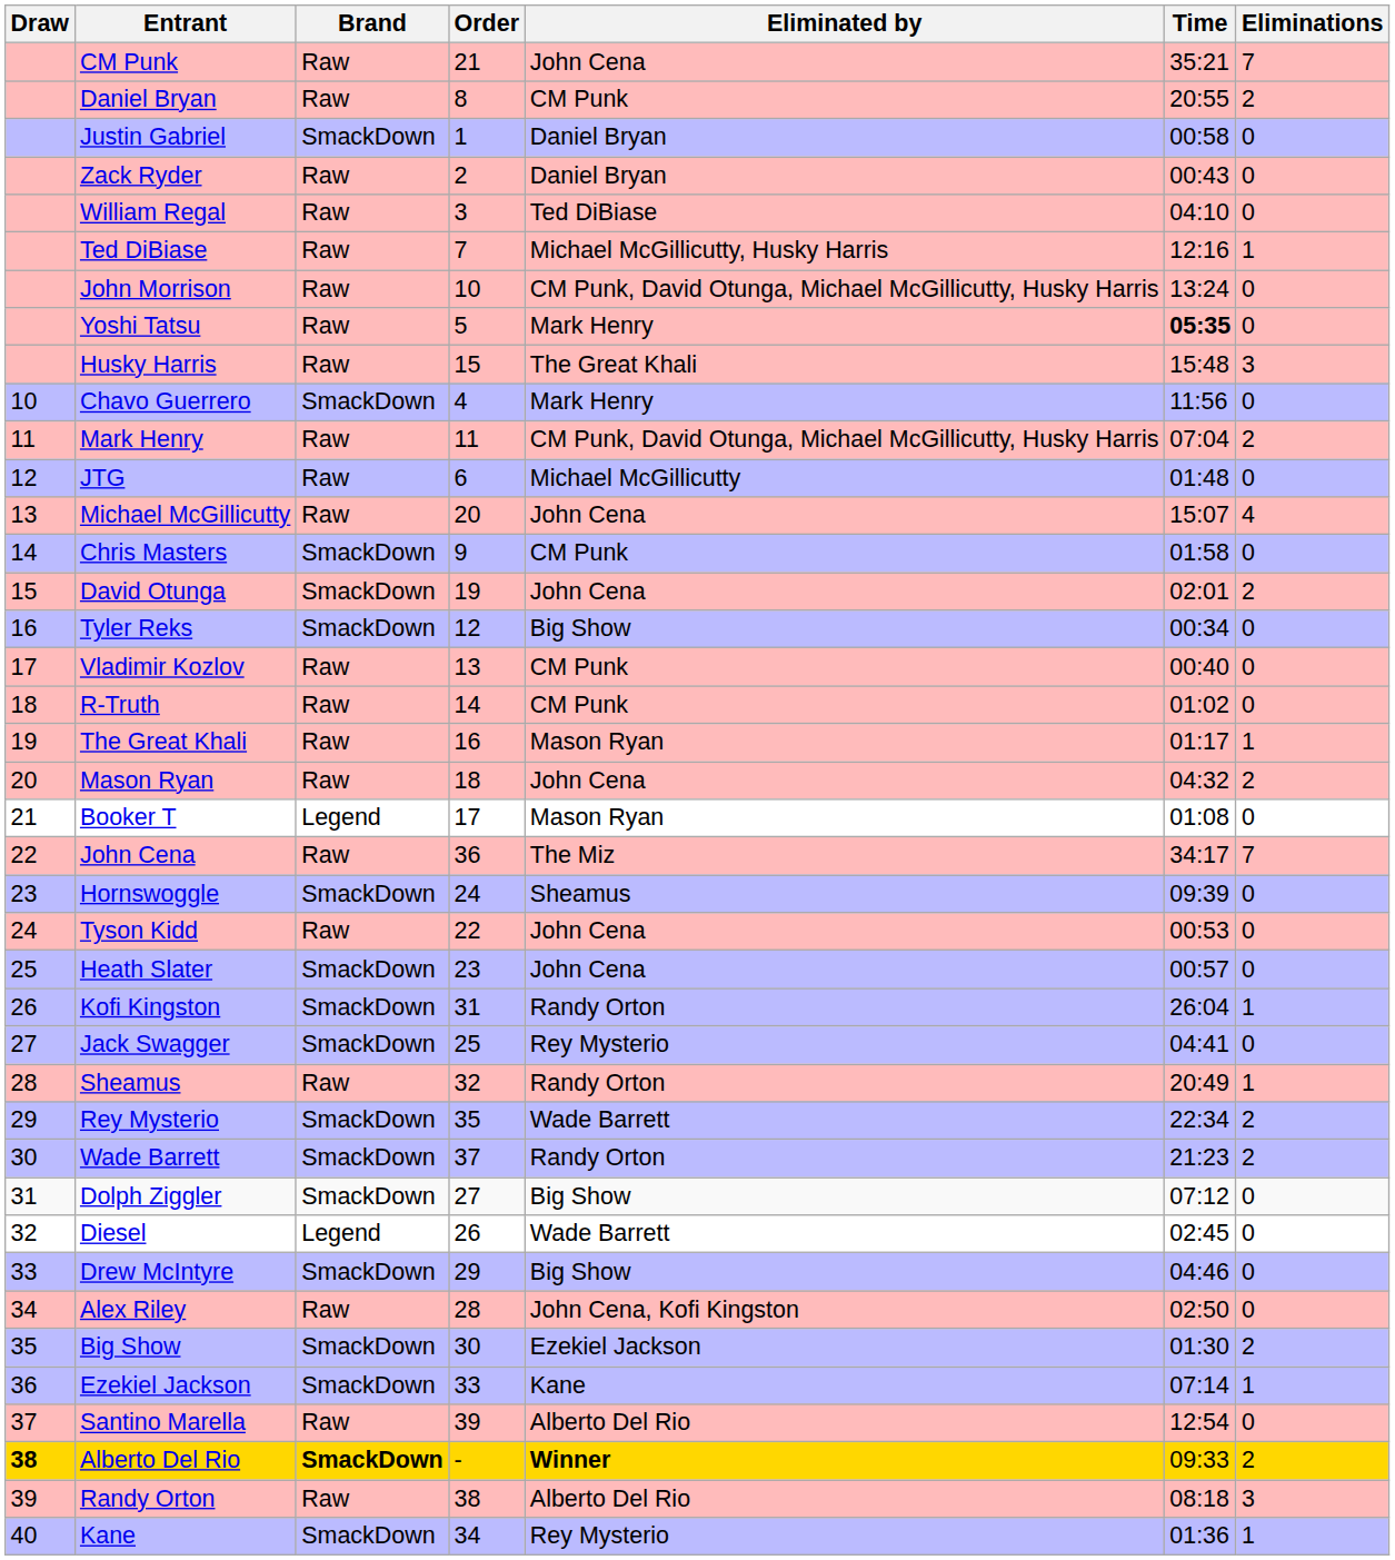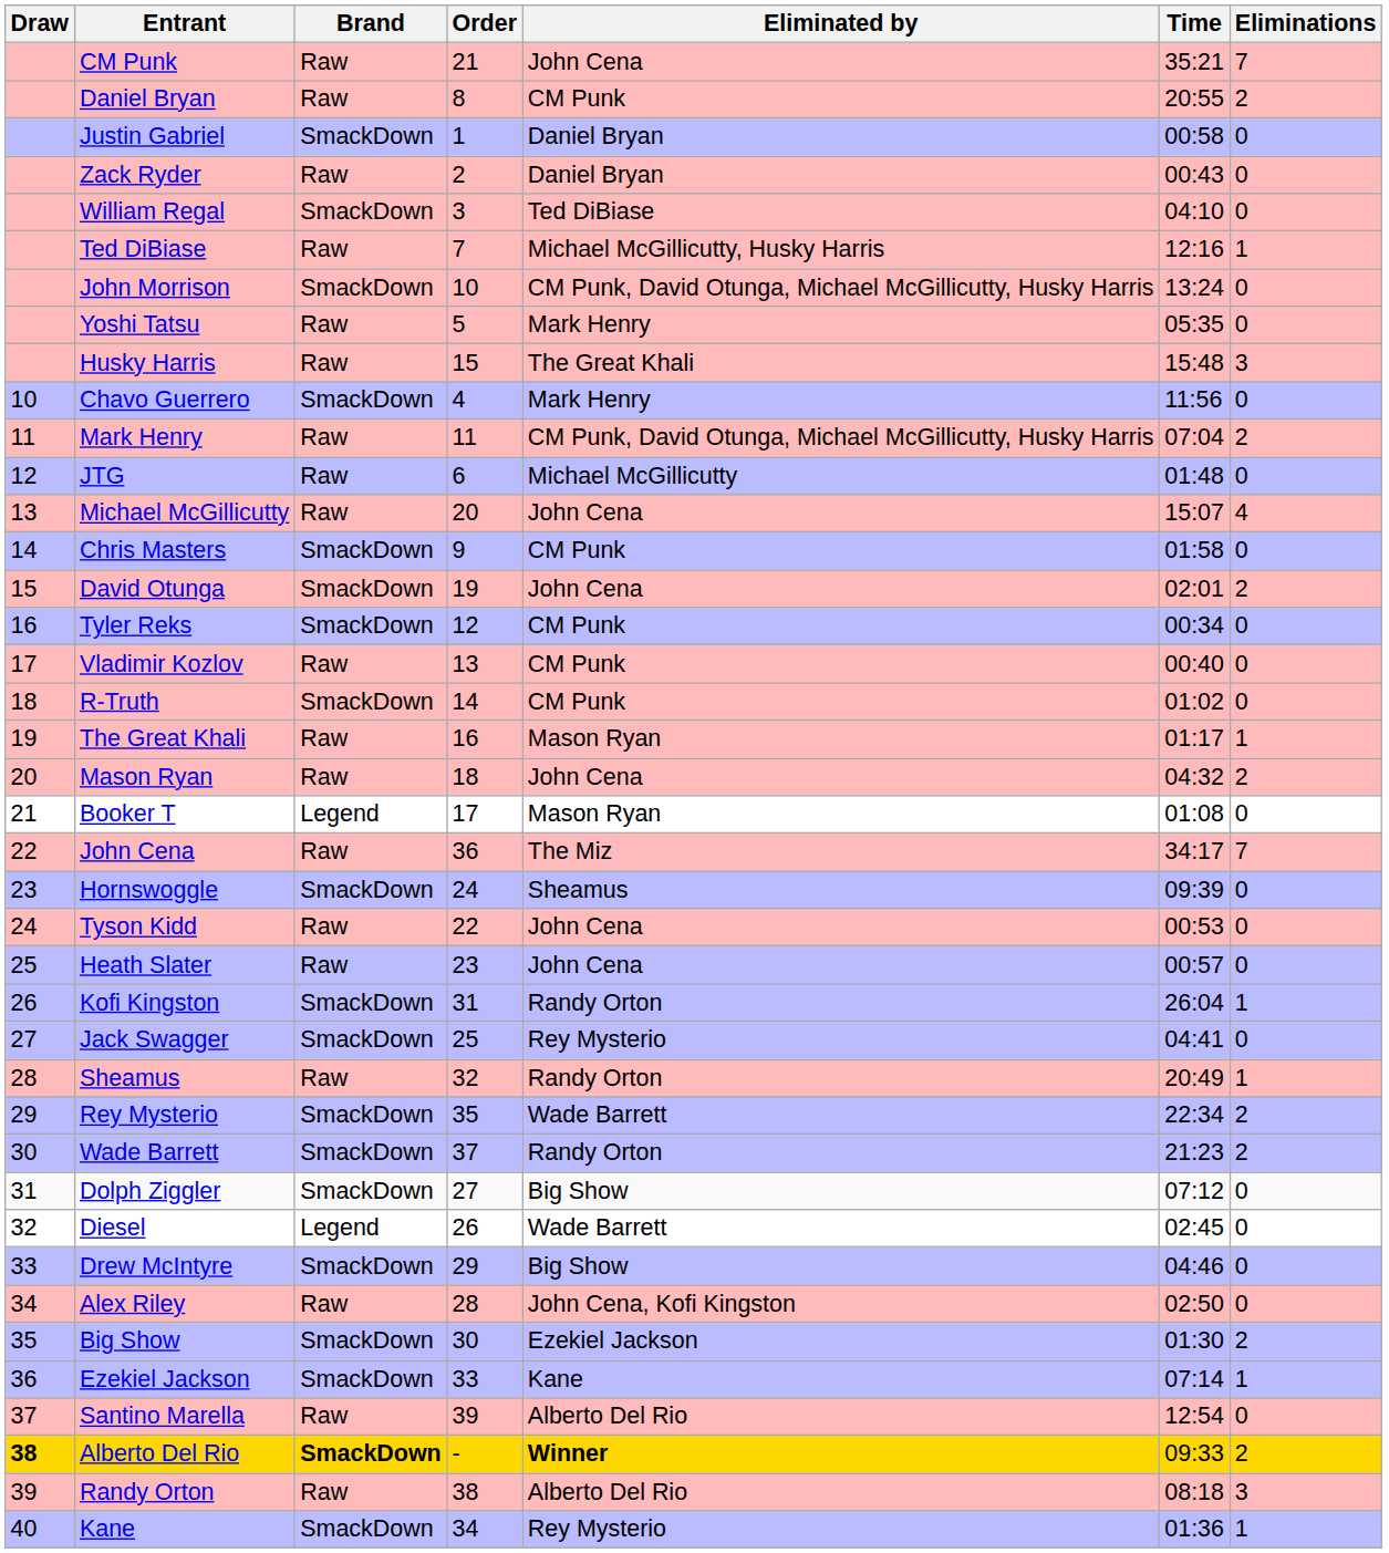 <table class="wikitable sortable">
 <tr>
 <th>Draw</th>
 <th>Entrant</th>
 <th>Brand</th>
 <th>Order</th>
 <th>Eliminated by</th>
 <th>Time</th>
 <th>Eliminations</th>
 </tr>
 <tr style="background: #FBB;">
 <td></td>
 <td><a href='#'>CM Punk</a></td>
 <td>Raw</td>
 <td>21</td>
 <td>John Cena</td>
 <td>35:21</td>
 <td>7</td>
 </tr>
 <tr style="background: #FBB;">
 <td></td>
 <td><a href='#'>Daniel Bryan</a></td>
 <td>Raw</td>
 <td>8</td>
 <td>CM Punk</td>
 <td>20:55</td>
 <td>2</td>
 </tr>
 <tr style="background:#BBF;">
 <td></td>
 <td><a href='#'>Justin Gabriel</a></td>
 <td>SmackDown</td>
 <td>1</td>
 <td>Daniel Bryan</td>
 <td>00:58</td>
 <td>0</td>
 </tr>
 <tr style="background:#FBB;">
 <td></td>
 <td><a href='#'>Zack Ryder</a></td>
 <td>Raw</td>
 <td>2</td>
 <td>Daniel Bryan</td>
 <td>00:43</td>
 <td>0</td>
 </tr>
 <tr style="background: #FBB;">
 <td></td>
 <td><a href='#'>William Regal</a></td>
-<td>Raw</td>
+<td>SmackDown</td>
 <td>3</td>
 <td>Ted DiBiase</td>
 <td>04:10</td>
 <td>0</td>
 </tr>
 <tr style="background: #FBB;">
 <td></td>
 <td><a href='#'>Ted DiBiase</a></td>
 <td>Raw</td>
 <td>7</td>
 <td>Michael McGillicutty, Husky Harris</td>
 <td>12:16</td>
 <td>1</td>
 </tr>
 <tr style="background: #FBB;">
 <td></td>
 <td><a href='#'>John Morrison</a></td>
-<td>Raw</td>
+<td>SmackDown</td>
 <td>10</td>
 <td>CM Punk, David Otunga, Michael McGillicutty, Husky Harris</td>
 <td>13:24</td>
 <td>0</td>
 </tr>
 <tr style="background: #FBB;">
 <td></td>
 <td><a href='#'>Yoshi Tatsu</a></td>
 <td>Raw</td>
 <td>5</td>
 <td>Mark Henry</td>
-<td><strong>05:35</strong></td>
+<td>05:35</td>
 <td>0</td>
 </tr>
 <tr style="background: #FBB;">
 <td></td>
 <td><a href='#'>Husky Harris</a></td>
 <td>Raw</td>
 <td>15</td>
 <td>The Great Khali</td>
 <td>15:48</td>
 <td>3</td>
 </tr>
 <tr style="background:#BBF;">
 <td>10</td>
 <td><a href='#'>Chavo Guerrero</a></td>
 <td>SmackDown</td>
 <td>4</td>
 <td>Mark Henry</td>
 <td>11:56</td>
 <td>0</td>
 </tr>
 <tr style="background: #FBB;">
 <td>11</td>
 <td><a href='#'>Mark Henry</a></td>
 <td>Raw</td>
 <td>11</td>
 <td>CM Punk, David Otunga, Michael McGillicutty, Husky Harris</td>
 <td>07:04</td>
 <td>2</td>
 </tr>
 <tr style="background:#BBF;">
 <td>12</td>
 <td><a href='#'>JTG</a></td>
 <td>Raw</td>
 <td>6</td>
 <td>Michael McGillicutty</td>
 <td>01:48</td>
 <td>0</td>
 </tr>
 <tr style="background: #FBB;">
 <td>13</td>
 <td><a href='#'>Michael McGillicutty</a></td>
 <td>Raw</td>
 <td>20</td>
 <td>John Cena</td>
 <td>15:07</td>
 <td>4</td>
 </tr>
 <tr style="background:#BBF;">
 <td>14</td>
 <td><a href='#'>Chris Masters</a></td>
 <td>SmackDown</td>
 <td>9</td>
 <td>CM Punk</td>
 <td>01:58</td>
 <td>0</td>
 </tr>
 <tr style="background: #FBB;">
 <td>15</td>
 <td><a href='#'>David Otunga</a></td>
 <td>SmackDown</td>
 <td>19</td>
 <td>John Cena</td>
 <td>02:01</td>
 <td>2</td>
 </tr>
 <tr style="background:#BBF;">
 <td>16</td>
 <td><a href='#'>Tyler Reks</a></td>
 <td>SmackDown</td>
 <td>12</td>
-<td>Big Show</td>
+<td>CM Punk</td>
 <td>00:34</td>
 <td>0</td>
 </tr>
 <tr style="background: #FBB;">
 <td>17</td>
 <td><a href='#'>Vladimir Kozlov</a></td>
 <td>Raw</td>
 <td>13</td>
 <td>CM Punk</td>
 <td>00:40</td>
 <td>0</td>
 </tr>
 <tr style="background: #FBB;">
 <td>18</td>
 <td><a href='#'>R-Truth</a></td>
-<td>Raw</td>
+<td>SmackDown</td>
 <td>14</td>
 <td>CM Punk</td>
 <td>01:02</td>
 <td>0</td>
 </tr>
 <tr style="background: #FBB;">
 <td>19</td>
 <td><a href='#'>The Great Khali</a></td>
 <td>Raw</td>
 <td>16</td>
 <td>Mason Ryan</td>
 <td>01:17</td>
 <td>1</td>
 </tr>
 <tr style="background: #FBB;">
 <td>20</td>
 <td><a href='#'>Mason Ryan</a></td>
 <td>Raw</td>
 <td>18</td>
 <td>John Cena</td>
 <td>04:32</td>
 <td>2</td>
 </tr>
 <tr style="background:#FFF;">
 <td>21</td>
 <td><a href='#'>Booker T</a></td>
 <td>Legend</td>
 <td>17</td>
 <td>Mason Ryan</td>
 <td>01:08</td>
 <td>0</td>
 </tr>
 <tr style="background: #FBB;">
 <td>22</td>
 <td><a href='#'>John Cena</a></td>
 <td>Raw</td>
 <td>36</td>
 <td>The Miz</td>
 <td>34:17</td>
 <td>7</td>
 </tr>
 <tr style="background:#BBF;">
 <td>23</td>
 <td><a href='#'>Hornswoggle</a></td>
 <td>SmackDown</td>
 <td>24</td>
 <td>Sheamus</td>
 <td>09:39</td>
 <td>0</td>
 </tr>
 <tr style="background: #FBB;">
 <td>24</td>
 <td><a href='#'>Tyson Kidd</a></td>
 <td>Raw</td>
 <td>22</td>
 <td>John Cena</td>
 <td>00:53</td>
 <td>0</td>
 </tr>
 <tr style="background:#BBF;">
 <td>25</td>
 <td><a href='#'>Heath Slater</a></td>
-<td>SmackDown</td>
+<td>Raw</td>
 <td>23</td>
 <td>John Cena</td>
 <td>00:57</td>
 <td>0</td>
 </tr>
 <tr style="background:#BBF;">
 <td>26</td>
 <td><a href='#'>Kofi Kingston</a></td>
 <td>SmackDown</td>
 <td>31</td>
 <td>Randy Orton</td>
 <td>26:04</td>
 <td>1</td>
 </tr>
 <tr style="background:#BBF;">
 <td>27</td>
 <td><a href='#'>Jack Swagger</a></td>
 <td>SmackDown</td>
 <td>25</td>
 <td>Rey Mysterio</td>
 <td>04:41</td>
 <td>0</td>
 </tr>
 <tr style="background: #FBB;">
 <td>28</td>
 <td><a href='#'>Sheamus</a></td>
 <td>Raw</td>
 <td>32</td>
 <td>Randy Orton</td>
 <td>20:49</td>
 <td>1</td>
 </tr>
 <tr style="background:#BBF;">
 <td>29</td>
 <td><a href='#'>Rey Mysterio</a></td>
 <td>SmackDown</td>
 <td>35</td>
 <td>Wade Barrett</td>
 <td>22:34</td>
 <td>2</td>
 </tr>
 <tr style="background:#BBF;">
 <td>30</td>
 <td><a href='#'>Wade Barrett</a></td>
 <td>SmackDown</td>
 <td>37</td>
 <td>Randy Orton</td>
 <td>21:23</td>
 <td>2</td>
 </tr>
 <tr -style="background:#BBF;">
 <td>31</td>
 <td><a href='#'>Dolph Ziggler</a></td>
 <td>SmackDown</td>
 <td>27</td>
 <td>Big Show</td>
 <td>07:12</td>
 <td>0</td>
 </tr>
 <tr style="background:#FFF;">
 <td>32</td>
 <td><a href='#'>Diesel</a></td>
 <td>Legend</td>
 <td>26</td>
 <td>Wade Barrett</td>
 <td>02:45</td>
 <td>0</td>
 </tr>
 <tr style="background:#BBF;">
 <td>33</td>
 <td><a href='#'>Drew McIntyre</a></td>
 <td>SmackDown</td>
 <td>29</td>
 <td>Big Show</td>
 <td>04:46</td>
 <td>0</td>
 </tr>
 <tr style="background: #FBB;">
 <td>34</td>
 <td><a href='#'>Alex Riley</a></td>
 <td>Raw</td>
 <td>28</td>
 <td>John Cena, Kofi Kingston</td>
 <td>02:50</td>
 <td>0</td>
 </tr>
 <tr style="background:#BBF;">
 <td>35</td>
 <td><a href='#'>Big Show</a></td>
 <td>SmackDown</td>
 <td>30</td>
 <td>Ezekiel Jackson</td>
 <td>01:30</td>
 <td>2</td>
 </tr>
 <tr style="background:#BBF;">
 <td>36</td>
 <td><a href='#'>Ezekiel Jackson</a></td>
 <td>SmackDown</td>
 <td>33</td>
 <td>Kane</td>
 <td>07:14</td>
 <td>1</td>
 </tr>
 <tr style="background: #FBB;">
 <td>37</td>
 <td><a href='#'>Santino Marella</a></td>
 <td>Raw</td>
 <td>39</td>
 <td>Alberto Del Rio</td>
 <td>12:54</td>
 <td>0</td>
 </tr>
 <tr style="background:gold;">
 <td><strong>38</strong></td>
 <td><a href='#'>Alberto Del Rio</a></td>
 <td><strong>SmackDown</strong></td>
 <td>-</td>
 <td><strong>Winner</strong></td>
 <td>09:33</td>
 <td>2</td>
 </tr>
 <tr style="background: #FBB;">
 <td>39</td>
 <td><a href='#'>Randy Orton</a></td>
 <td>Raw</td>
 <td>38</td>
 <td>Alberto Del Rio</td>
 <td>08:18</td>
 <td>3</td>
 </tr>
 <tr style="background:#BBF;">
 <td>40</td>
 <td><a href='#'>Kane</a></td>
 <td>SmackDown</td>
 <td>34</td>
 <td>Rey Mysterio</td>
 <td>01:36</td>
 <td>1</td>
 </tr>
 </table>
